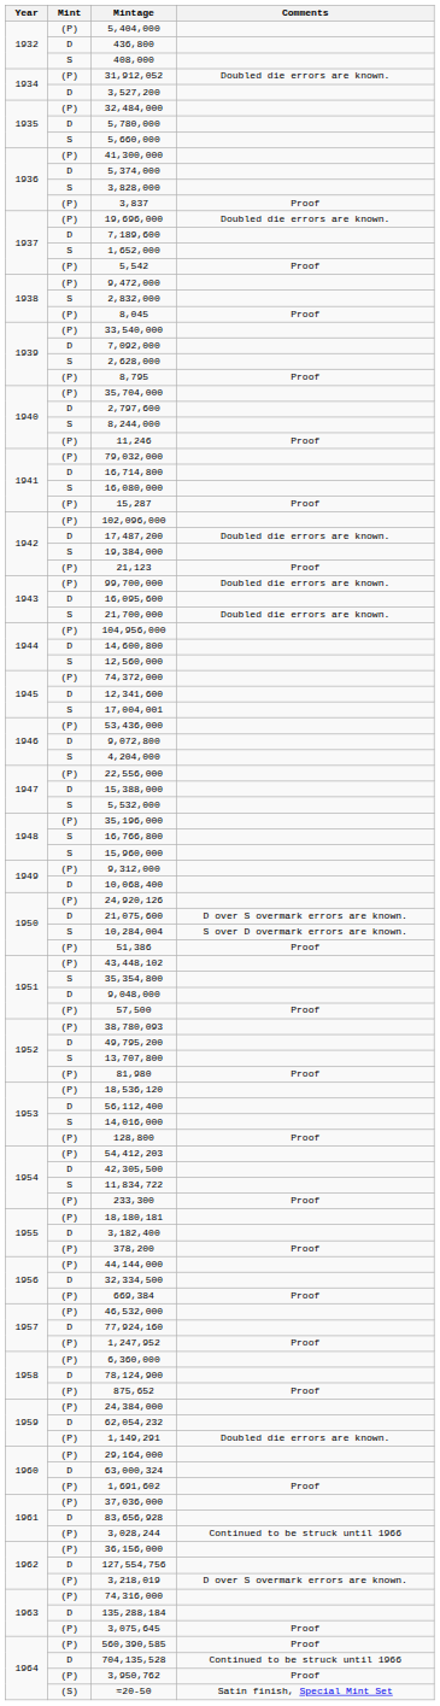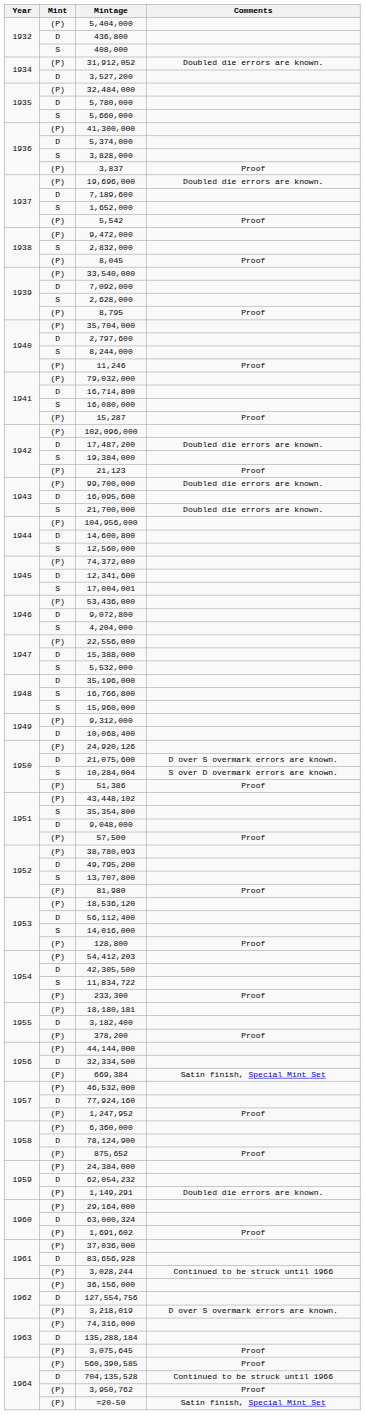 <table class="wikitable sortable" style="min-width:65%; text-align:center;">
 <tr>
 <th width="10%">Year</th>
 <th width="10%">Mint</th>
 <th width="20%">Mintage</th>
 <th width="60%">Comments</th>
 </tr>
 <tr>
 <td rowspan="3">1932</td>
 <td>(P)</td>
 <td>5,404,000</td>
 <td></td>
 </tr>
 <tr>
 <td>D</td>
 <td>436,800</td>
 <td></td>
 </tr>
 <tr>
 <td>S</td>
 <td>408,000</td>
 <td></td>
 </tr>
 <tr>
 <td rowspan="2">1934</td>
 <td>(P)</td>
 <td>31,912,052</td>
 <td>Doubled die errors are known.</td>
 </tr>
 <tr>
 <td>D</td>
 <td>3,527,200</td>
 <td></td>
 </tr>
 <tr>
 <td rowspan="3">1935</td>
 <td>(P)</td>
 <td>32,484,000</td>
 <td></td>
 </tr>
 <tr>
 <td>D</td>
 <td>5,780,000</td>
 <td></td>
 </tr>
 <tr>
 <td>S</td>
 <td>5,660,000</td>
 <td></td>
 </tr>
 <tr>
 <td rowspan="4">1936</td>
 <td>(P)</td>
 <td>41,300,000</td>
 <td></td>
 </tr>
 <tr>
 <td>D</td>
 <td>5,374,000</td>
 <td></td>
 </tr>
 <tr>
 <td>S</td>
 <td>3,828,000</td>
 <td></td>
 </tr>
 <tr>
 <td>(P)</td>
 <td>3,837</td>
 <td>Proof</td>
 </tr>
 <tr>
 <td rowspan="4">1937</td>
 <td>(P)</td>
 <td>19,696,000</td>
 <td>Doubled die errors are known.</td>
 </tr>
 <tr>
 <td>D</td>
 <td>7,189,600</td>
 <td></td>
 </tr>
 <tr>
 <td>S</td>
 <td>1,652,000</td>
 <td></td>
 </tr>
 <tr>
 <td>(P)</td>
 <td>5,542</td>
 <td>Proof</td>
 </tr>
 <tr>
 <td rowspan="3">1938</td>
 <td>(P)</td>
 <td>9,472,000</td>
 <td></td>
 </tr>
 <tr>
 <td>S</td>
 <td>2,832,000</td>
 <td></td>
 </tr>
 <tr>
 <td>(P)</td>
 <td>8,045</td>
 <td>Proof</td>
 </tr>
 <tr>
 <td rowspan="4">1939</td>
 <td>(P)</td>
 <td>33,540,000</td>
 <td></td>
 </tr>
 <tr>
 <td>D</td>
 <td>7,092,000</td>
 <td></td>
 </tr>
 <tr>
 <td>S</td>
 <td>2,628,000</td>
 <td></td>
 </tr>
 <tr>
 <td>(P)</td>
 <td>8,795</td>
 <td>Proof</td>
 </tr>
 <tr>
 <td rowspan="4">1940</td>
 <td>(P)</td>
 <td>35,704,000</td>
 <td></td>
 </tr>
 <tr>
 <td>D</td>
 <td>2,797,600</td>
 <td></td>
 </tr>
 <tr>
 <td>S</td>
 <td>8,244,000</td>
 <td></td>
 </tr>
 <tr>
 <td>(P)</td>
 <td>11,246</td>
 <td>Proof</td>
 </tr>
 <tr>
 <td rowspan="4">1941</td>
 <td>(P)</td>
 <td>79,032,000</td>
 <td></td>
 </tr>
 <tr>
 <td>D</td>
 <td>16,714,800</td>
 <td></td>
 </tr>
 <tr>
 <td>S</td>
 <td>16,080,000</td>
 <td></td>
 </tr>
 <tr>
 <td>(P)</td>
 <td>15,287</td>
 <td>Proof</td>
 </tr>
 <tr>
 <td rowspan="4">1942</td>
 <td>(P)</td>
 <td>102,096,000</td>
 <td></td>
 </tr>
 <tr>
 <td>D</td>
 <td>17,487,200</td>
 <td>Doubled die errors are known.</td>
 </tr>
 <tr>
 <td>S</td>
 <td>19,384,000</td>
 <td></td>
 </tr>
 <tr>
 <td>(P)</td>
 <td>21,123</td>
 <td>Proof</td>
 </tr>
 <tr>
 <td rowspan="3">1943</td>
 <td>(P)</td>
 <td>99,700,000</td>
 <td>Doubled die errors are known.</td>
 </tr>
 <tr>
 <td>D</td>
 <td>16,095,600</td>
 <td></td>
 </tr>
 <tr>
 <td>S</td>
 <td>21,700,000</td>
 <td>Doubled die errors are known.</td>
 </tr>
 <tr>
 <td rowspan="3">1944</td>
 <td>(P)</td>
 <td>104,956,000</td>
 <td></td>
 </tr>
 <tr>
 <td>D</td>
 <td>14,600,800</td>
 <td></td>
 </tr>
 <tr>
 <td>S</td>
 <td>12,560,000</td>
 <td></td>
 </tr>
 <tr>
 <td rowspan="3">1945</td>
 <td>(P)</td>
 <td>74,372,000</td>
 <td></td>
 </tr>
 <tr>
 <td>D</td>
 <td>12,341,600</td>
 <td></td>
 </tr>
 <tr>
 <td>S</td>
 <td>17,004,001</td>
 <td></td>
 </tr>
 <tr>
 <td rowspan="3">1946</td>
 <td>(P)</td>
 <td>53,436,000</td>
 <td></td>
 </tr>
 <tr>
 <td>D</td>
 <td>9,072,800</td>
 <td></td>
 </tr>
 <tr>
 <td>S</td>
 <td>4,204,000</td>
 <td></td>
 </tr>
 <tr>
 <td rowspan="3">1947</td>
 <td>(P)</td>
 <td>22,556,000</td>
 <td></td>
 </tr>
 <tr>
 <td>D</td>
 <td>15,388,000</td>
 <td></td>
 </tr>
 <tr>
 <td>S</td>
 <td>5,532,000</td>
 <td></td>
 </tr>
 <tr>
 <td rowspan="3">1948</td>
-<td>(P)</td>
+<td>D</td>
 <td>35,196,000</td>
 <td></td>
 </tr>
 <tr>
 <td>S</td>
 <td>16,766,800</td>
 <td></td>
 </tr>
 <tr>
 <td>S</td>
 <td>15,960,000</td>
 <td></td>
 </tr>
 <tr>
 <td rowspan="2">1949</td>
 <td>(P)</td>
 <td>9,312,000</td>
 <td></td>
 </tr>
 <tr>
 <td>D</td>
 <td>10,068,400</td>
 <td></td>
 </tr>
 <tr>
 <td rowspan="4">1950</td>
 <td>(P)</td>
 <td>24,920,126</td>
 <td></td>
 </tr>
 <tr>
 <td>D</td>
 <td>21,075,600</td>
 <td>D over S overmark errors are known.</td>
 </tr>
 <tr>
 <td>S</td>
 <td>10,284,004</td>
 <td>S over D overmark errors are known.</td>
 </tr>
 <tr>
 <td>(P)</td>
 <td>51,386</td>
 <td>Proof</td>
 </tr>
 <tr>
 <td rowspan="4">1951</td>
 <td>(P)</td>
 <td>43,448,102</td>
 <td></td>
 </tr>
 <tr>
 <td>S</td>
 <td>35,354,800</td>
 <td></td>
 </tr>
 <tr>
 <td>D</td>
 <td>9,048,000</td>
 <td></td>
 </tr>
 <tr>
 <td>(P)</td>
 <td>57,500</td>
 <td>Proof</td>
 </tr>
 <tr>
 <td rowspan="4">1952</td>
 <td>(P)</td>
 <td>38,780,093</td>
 <td></td>
 </tr>
 <tr>
 <td>D</td>
 <td>49,795,200</td>
 <td></td>
 </tr>
 <tr>
 <td>S</td>
 <td>13,707,800</td>
 <td></td>
 </tr>
 <tr>
 <td>(P)</td>
 <td>81,980</td>
 <td>Proof</td>
 </tr>
 <tr>
 <td rowspan="4">1953</td>
 <td>(P)</td>
 <td>18,536,120</td>
 <td></td>
 </tr>
 <tr>
 <td>D</td>
 <td>56,112,400</td>
 <td></td>
 </tr>
 <tr>
 <td>S</td>
 <td>14,016,000</td>
 <td></td>
 </tr>
 <tr>
 <td>(P)</td>
 <td>128,800</td>
 <td>Proof</td>
 </tr>
 <tr>
 <td rowspan="4">1954</td>
 <td>(P)</td>
 <td>54,412,203</td>
 <td></td>
 </tr>
 <tr>
 <td>D</td>
 <td>42,305,500</td>
 <td></td>
 </tr>
 <tr>
 <td>S</td>
 <td>11,834,722</td>
 <td></td>
 </tr>
 <tr>
 <td>(P)</td>
 <td>233,300</td>
 <td>Proof</td>
 </tr>
 <tr>
 <td rowspan="3">1955</td>
 <td>(P)</td>
 <td>18,180,181</td>
 <td></td>
 </tr>
 <tr>
 <td>D</td>
 <td>3,182,400</td>
 <td></td>
 </tr>
 <tr>
 <td>(P)</td>
 <td>378,200</td>
 <td>Proof</td>
 </tr>
 <tr>
 <td rowspan="3">1956</td>
 <td>(P)</td>
 <td>44,144,000</td>
 <td></td>
 </tr>
 <tr>
 <td>D</td>
 <td>32,334,500</td>
 <td></td>
 </tr>
 <tr>
 <td>(P)</td>
 <td>669,384</td>
-<td>Proof</td>
+<td>Satin finish, <a href='#'>Special Mint Set</a></td>
 </tr>
 <tr>
 <td rowspan="3">1957</td>
 <td>(P)</td>
 <td>46,532,000</td>
 <td></td>
 </tr>
 <tr>
 <td>D</td>
 <td>77,924,160</td>
 <td></td>
 </tr>
 <tr>
 <td>(P)</td>
 <td>1,247,952</td>
 <td>Proof</td>
 </tr>
 <tr>
 <td rowspan="3">1958</td>
 <td>(P)</td>
 <td>6,360,000</td>
 <td></td>
 </tr>
 <tr>
 <td>D</td>
 <td>78,124,900</td>
 <td></td>
 </tr>
 <tr>
 <td>(P)</td>
 <td>875,652</td>
 <td>Proof</td>
 </tr>
 <tr>
 <td rowspan="3">1959</td>
 <td>(P)</td>
 <td>24,384,000</td>
 <td></td>
 </tr>
 <tr>
 <td>D</td>
 <td>62,054,232</td>
 <td></td>
 </tr>
 <tr>
 <td>(P)</td>
 <td>1,149,291</td>
 <td>Doubled die errors are known.</td>
 </tr>
 <tr>
 <td rowspan="3">1960</td>
 <td>(P)</td>
 <td>29,164,000</td>
 <td></td>
 </tr>
 <tr>
 <td>D</td>
 <td>63,000,324</td>
 <td></td>
 </tr>
 <tr>
 <td>(P)</td>
 <td>1,691,602</td>
 <td>Proof</td>
 </tr>
 <tr>
 <td rowspan="3">1961</td>
 <td>(P)</td>
 <td>37,036,000</td>
 <td></td>
 </tr>
 <tr>
 <td>D</td>
 <td>83,656,928</td>
 <td></td>
 </tr>
 <tr>
 <td>(P)</td>
 <td>3,028,244</td>
 <td>Continued to be struck until 1966</td>
 </tr>
 <tr>
 <td rowspan="3">1962</td>
 <td>(P)</td>
 <td>36,156,000</td>
 <td></td>
 </tr>
 <tr>
 <td>D</td>
 <td>127,554,756</td>
 <td></td>
 </tr>
 <tr>
 <td>(P)</td>
 <td>3,218,019</td>
 <td>D over S overmark errors are known.</td>
 </tr>
 <tr>
 <td rowspan="3">1963</td>
 <td>(P)</td>
 <td>74,316,000</td>
 <td></td>
 </tr>
 <tr>
 <td>D</td>
 <td>135,288,184</td>
 <td></td>
 </tr>
 <tr>
 <td>(P)</td>
 <td>3,075,645</td>
 <td>Proof</td>
 </tr>
 <tr>
 <td rowspan="4">1964</td>
 <td>(P)</td>
 <td>560,390,585</td>
 <td>Proof</td>
 </tr>
 <tr>
 <td>D</td>
 <td>704,135,528</td>
 <td>Continued to be struck until 1966</td>
 </tr>
 <tr>
 <td>(P)</td>
 <td>3,950,762</td>
 <td>Proof</td>
 </tr>
 <tr>
-<td>(S)</td>
+<td>(P)</td>
 <td>≈20-50</td>
 <td>Satin finish, <a href='#'>Special Mint Set</a></td>
 </tr>
 </table>
